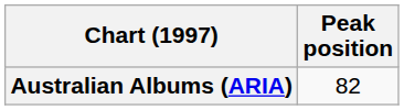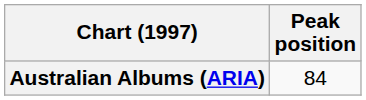 <table class="wikitable plainrowheaders">
 <tr>
 <th scope="col">Chart (1997)</th>
 <th scope="col">Peak<br>position</th>
 </tr>
 <tr>
 <th scope="row">Australian Albums (<a href='#'>ARIA</a>)</th>
-<td align="center">82</td>
+<td align="center">84</td>
 </tr>
 </table>
